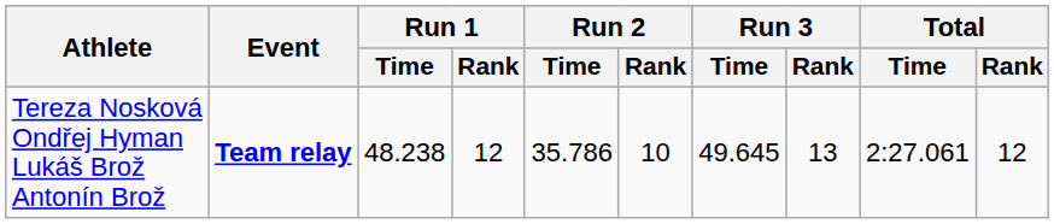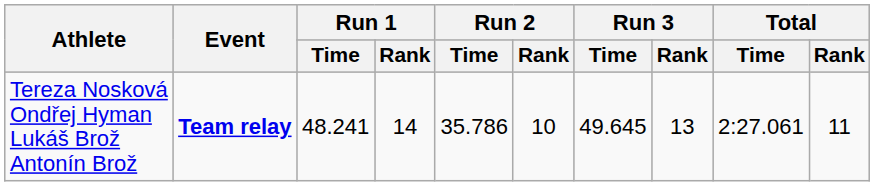 <table class="wikitable" style="font-size:90%">
 <tr>
 <th rowspan="2">Athlete</th>
 <th rowspan="2">Event</th>
 <th colspan=2>Run 1</th>
 <th colspan=2>Run 2</th>
 <th colspan=2>Run 3</th>
 <th colspan=2>Total</th>
 </tr>
 <tr style="font-size:95%">
 <th>Time</th>
 <th>Rank</th>
 <th>Time</th>
 <th>Rank</th>
 <th>Time</th>
 <th>Rank</th>
 <th>Time</th>
 <th>Rank</th>
 </tr>
 <tr align=center>
 <td align=left><a href='#'>Tereza Nosková</a><br><a href='#'>Ondřej Hyman</a><br><a href='#'>Lukáš Brož</a><br><a href='#'>Antonín Brož</a></td>
 <td align=left><strong><a href='#'>Team relay</a></strong></td>
-<td>48.238</td>
-<td>12</td>
+<td>48.241</td>
+<td>14</td>
 <td>35.786</td>
 <td>10</td>
 <td>49.645</td>
 <td>13</td>
 <td>2:27.061</td>
-<td>12</td>
+<td>11</td>
 </tr>
 </table>
